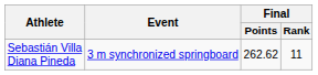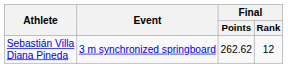 <table class=wikitable style="font-size:90%;">
 <tr>
 <th rowspan="2">Athlete</th>
 <th rowspan="2">Event</th>
 <th colspan="2">Final</th>
 </tr>
 <tr style="font-size:95%">
 <th>Points</th>
 <th>Rank</th>
 </tr>
 <tr align=center>
 <td align=left><a href='#'>Sebastián Villa</a><br><a href='#'>Diana Pineda</a></td>
 <td align=left><a href='#'>3 m synchronized springboard</a></td>
 <td>262.62</td>
-<td>11</td>
+<td>12</td>
 </tr>
 </table>
